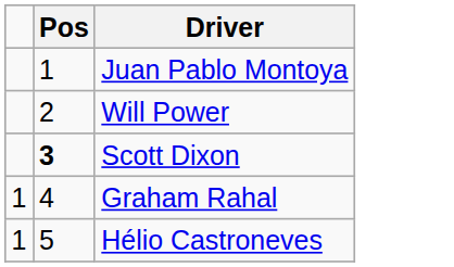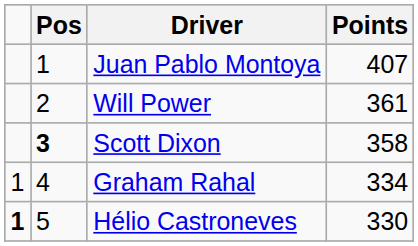 <table class="wikitable" style="font-size: 95%">
 <tr>
 <td></td>
 <th>Pos</th>
 <th>Driver</th>
+<th>Points</th>
 </tr>
 <tr>
 <td align="left"></td>
 <td>1</td>
 <td> <a href='#'>Juan Pablo Montoya</a></td>
+<td style="text-align:right;">407</td>
 </tr>
 <tr>
 <td align="left"></td>
 <td>2</td>
 <td> <a href='#'>Will Power</a></td>
+<td style="text-align:right;">361</td>
 </tr>
 <tr>
 <td align="left"></td>
 <td><strong>3</strong></td>
 <td> <a href='#'>Scott Dixon</a></td>
+<td style="text-align:right;">358</td>
 </tr>
 <tr>
 <td align="left"> 1</td>
 <td>4</td>
 <td> <a href='#'>Graham Rahal</a></td>
+<td style="text-align:right;">334</td>
 </tr>
 <tr>
-<td align="left"> 1</td>
+<td align="left"><strong> 1</strong></td>
 <td>5</td>
 <td> <a href='#'>Hélio Castroneves</a></td>
+<td style="text-align:right;">330</td>
 </tr>
 </table>
